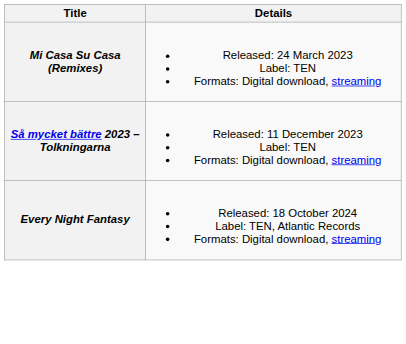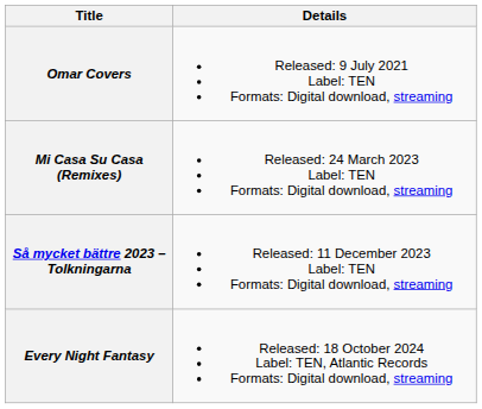 <table class="wikitable plainrowheaders" style="text-align:center;">
 <tr>
 <th scope="col" style="width:12em;">Title</th>
 <th scope="col" style="width:22em;">Details</th>
+</tr>
+<tr>
+<th scope="row"><em>Omar Covers</em></th>
+<td><br><ul><li>Released: 9 July 2021</li><li>Label: TEN</li><li>Formats: Digital download, <a href='#'>streaming</a></li></ul></td>
 </tr>
 <tr>
 <th scope="row"><em>Mi Casa Su Casa (Remixes)</em></th>
 <td><br><ul><li>Released: 24 March 2023</li><li>Label: TEN</li><li>Formats: Digital download, <a href='#'>streaming</a></li></ul></td>
 </tr>
 <tr>
 <th scope="row"><em><a href='#'>Så mycket bättre</a> 2023 – Tolkningarna</em></th>
 <td><br><ul><li>Released: 11 December 2023</li><li>Label: TEN</li><li>Formats: Digital download, <a href='#'>streaming</a></li></ul></td>
 </tr>
 <tr>
 <th scope="row"><em>Every Night Fantasy</em></th>
 <td><br><ul><li>Released: 18 October 2024</li><li>Label: TEN, Atlantic Records</li><li>Formats: Digital download, <a href='#'>streaming</a></li></ul></td>
 </tr>
 </table>
